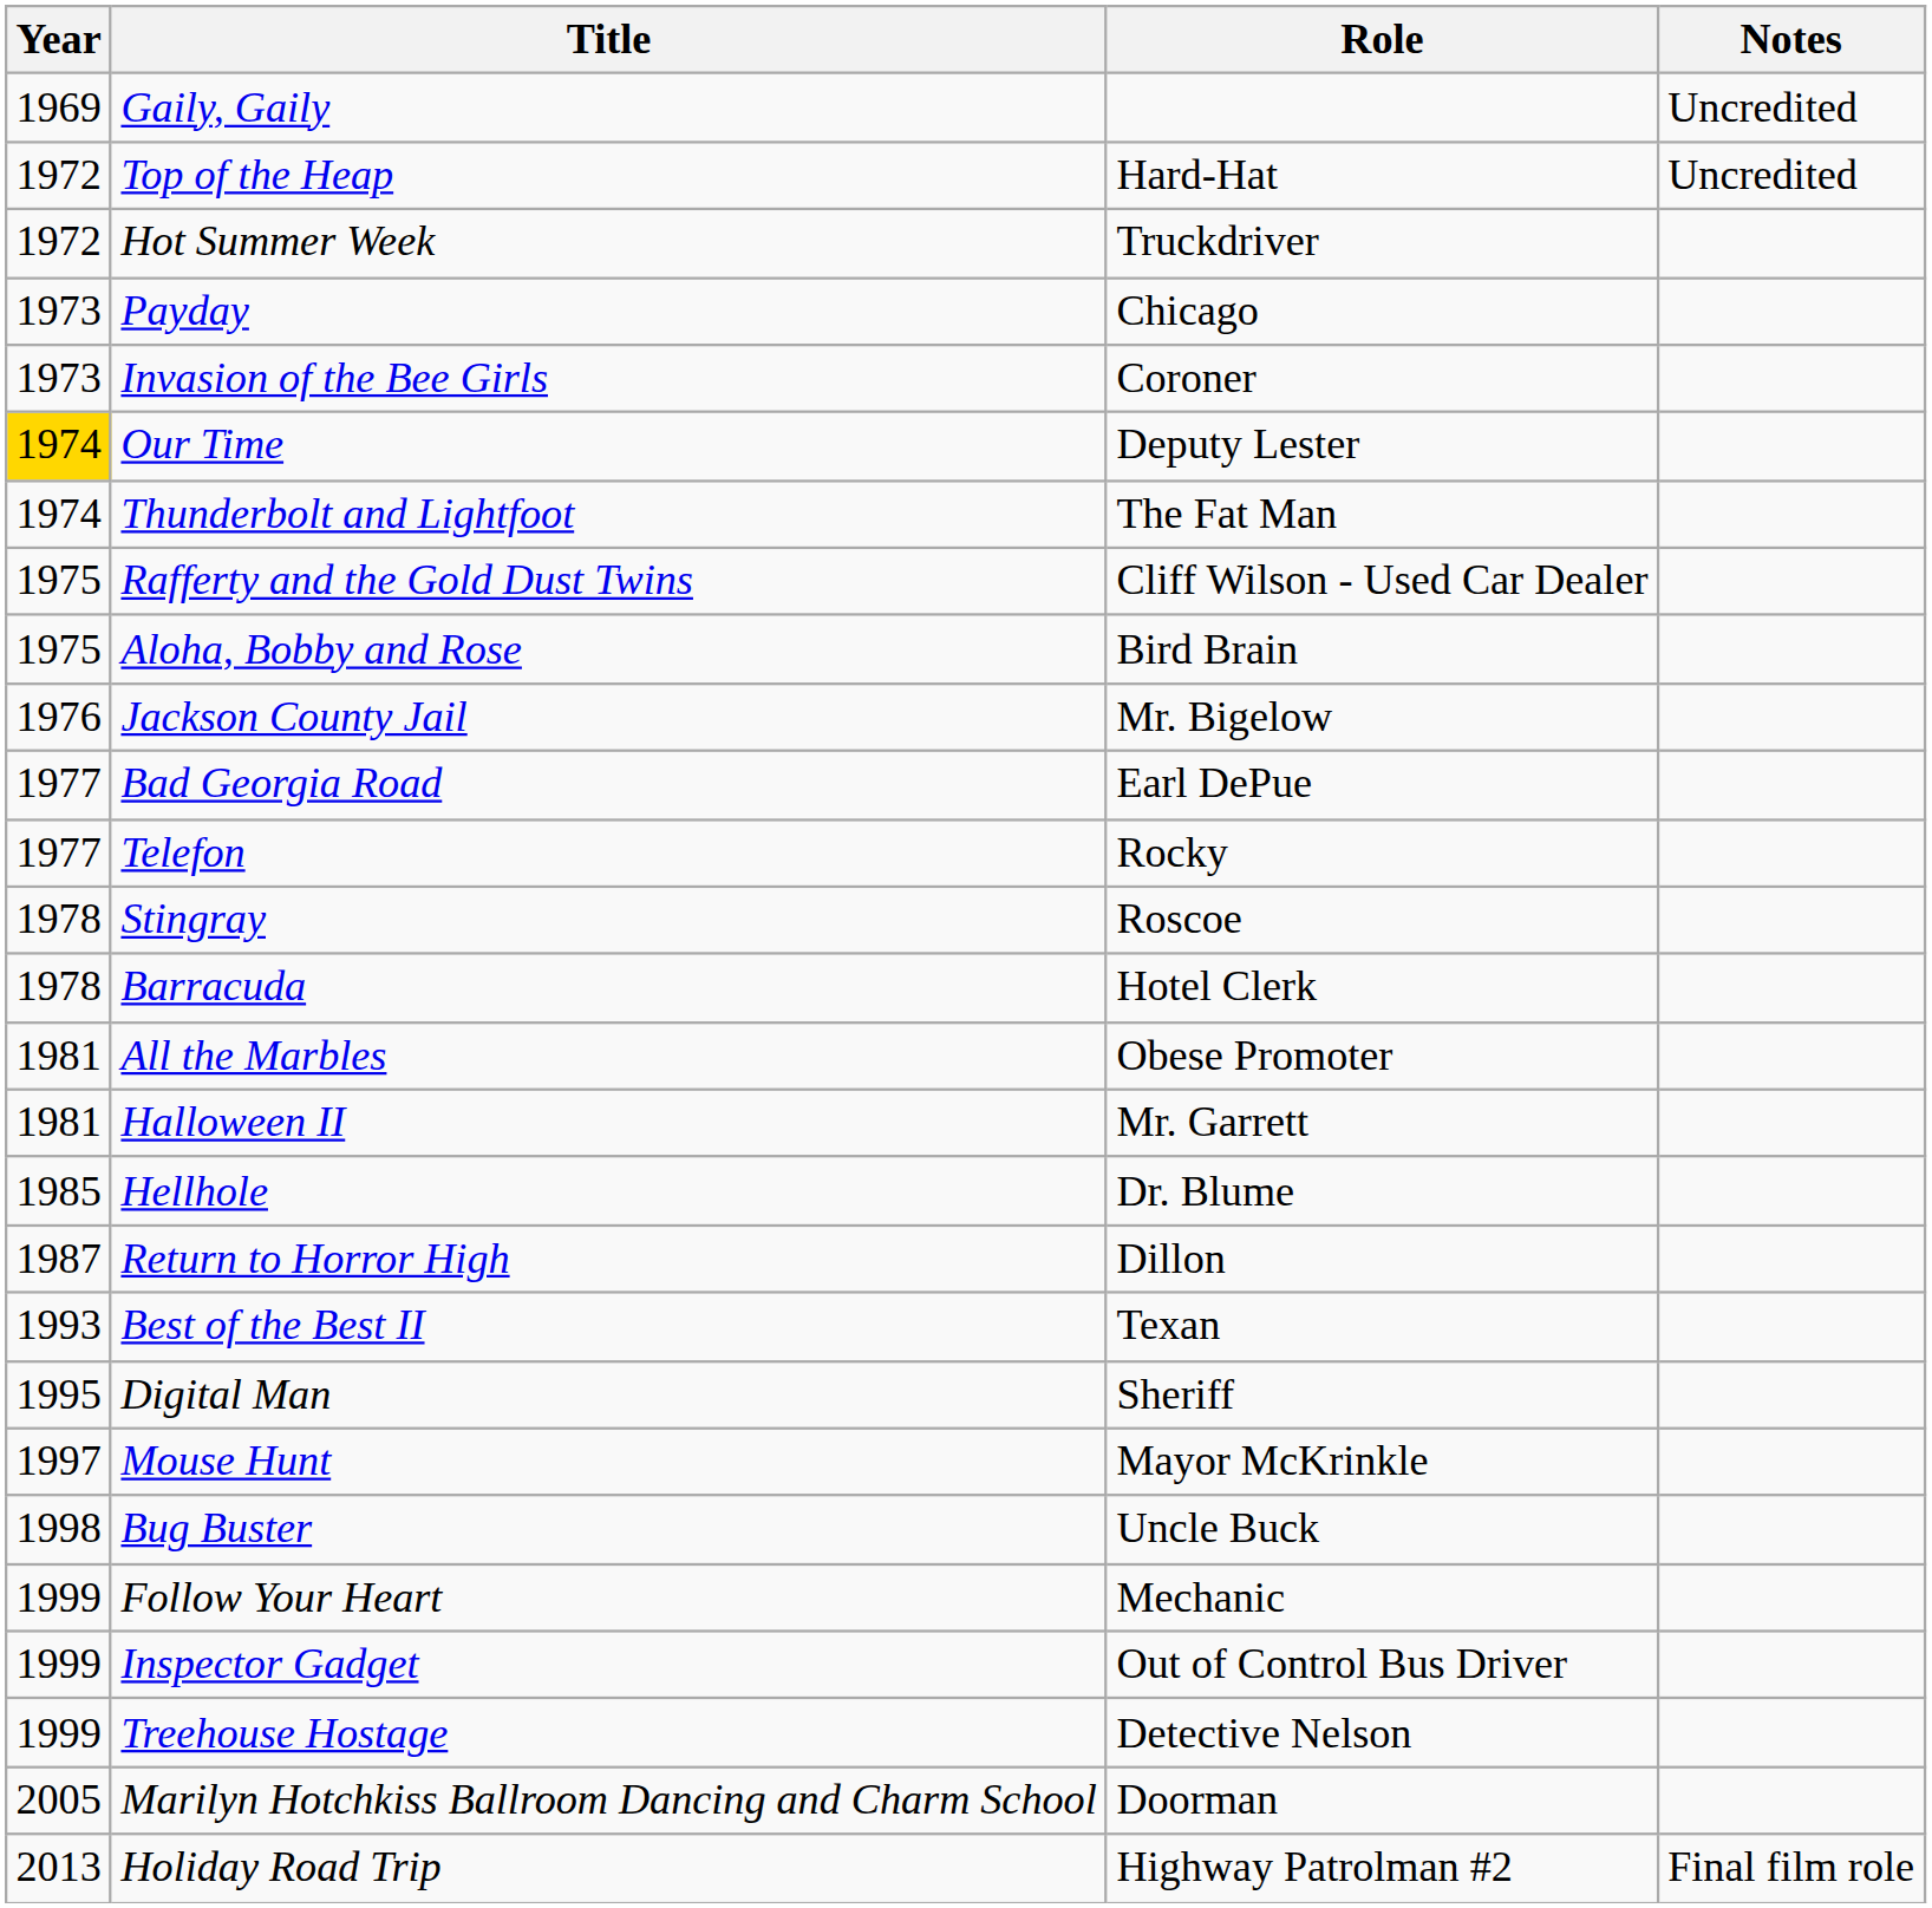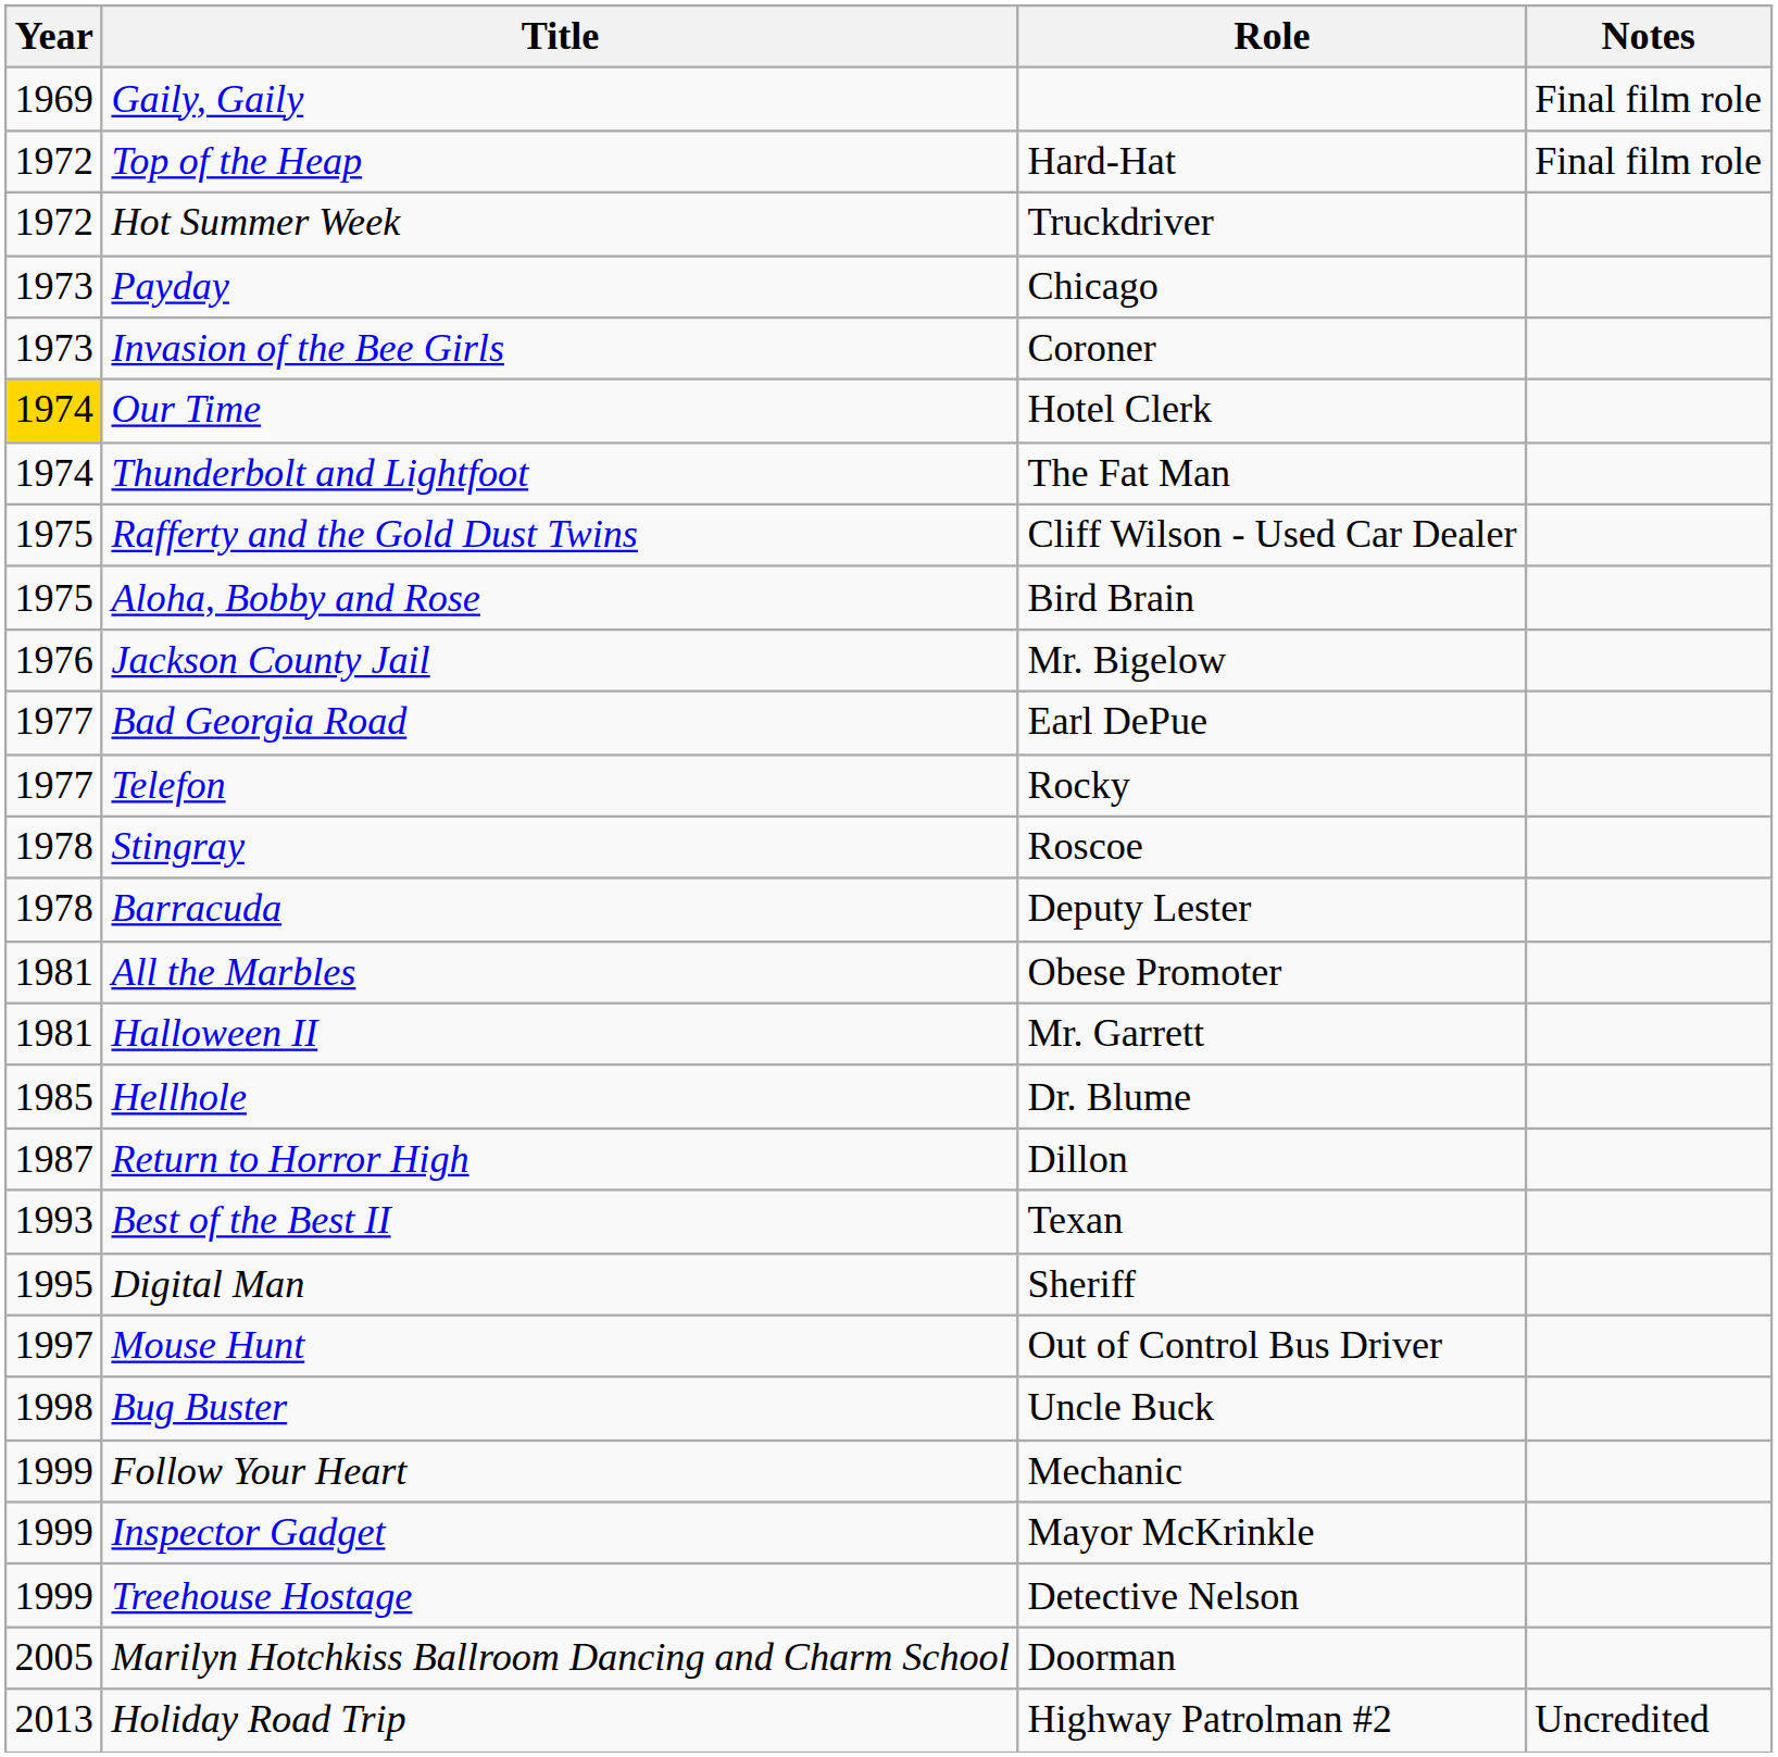 <table class="wikitable">
 <tr>
 <th>Year</th>
 <th>Title</th>
 <th>Role</th>
 <th>Notes</th>
 </tr>
 <tr>
 <td>1969</td>
 <td><em><a href='#'>Gaily, Gaily</a></em></td>
 <td></td>
-<td>Uncredited</td>
+<td>Final film role</td>
 </tr>
 <tr>
 <td>1972</td>
 <td><em><a href='#'>Top of the Heap</a></em></td>
 <td>Hard-Hat</td>
-<td>Uncredited</td>
+<td>Final film role</td>
 </tr>
 <tr>
 <td>1972</td>
 <td><em>Hot Summer Week</em></td>
 <td>Truckdriver</td>
 <td></td>
 </tr>
 <tr>
 <td>1973</td>
 <td><em><a href='#'>Payday</a></em></td>
 <td>Chicago</td>
 <td></td>
 </tr>
 <tr>
 <td>1973</td>
 <td><em><a href='#'>Invasion of the Bee Girls</a></em></td>
 <td>Coroner</td>
 <td></td>
 </tr>
 <tr>
 <td style="background: gold;">1974</td>
 <td><em><a href='#'>Our Time</a></em></td>
-<td>Deputy Lester</td>
+<td>Hotel Clerk</td>
 <td></td>
 </tr>
 <tr>
 <td>1974</td>
 <td><em><a href='#'>Thunderbolt and Lightfoot</a></em></td>
 <td>The Fat Man</td>
 <td></td>
 </tr>
 <tr>
 <td>1975</td>
 <td><em><a href='#'>Rafferty and the Gold Dust Twins</a></em></td>
 <td>Cliff Wilson - Used Car Dealer</td>
 <td></td>
 </tr>
 <tr>
 <td>1975</td>
 <td><em><a href='#'>Aloha, Bobby and Rose</a></em></td>
 <td>Bird Brain</td>
 <td></td>
 </tr>
 <tr>
 <td>1976</td>
 <td><em><a href='#'>Jackson County Jail</a></em></td>
 <td>Mr. Bigelow</td>
 <td></td>
 </tr>
 <tr>
 <td>1977</td>
 <td><em><a href='#'>Bad Georgia Road</a></em></td>
 <td>Earl DePue</td>
 <td></td>
 </tr>
 <tr>
 <td>1977</td>
 <td><em><a href='#'>Telefon</a></em></td>
 <td>Rocky</td>
 <td></td>
 </tr>
 <tr>
 <td>1978</td>
 <td><em><a href='#'>Stingray</a></em></td>
 <td>Roscoe</td>
 <td></td>
 </tr>
 <tr>
 <td>1978</td>
 <td><em><a href='#'>Barracuda</a></em></td>
-<td>Hotel Clerk</td>
+<td>Deputy Lester</td>
 <td></td>
 </tr>
 <tr>
 <td>1981</td>
 <td><em><a href='#'>All the Marbles</a></em></td>
 <td>Obese Promoter</td>
 <td></td>
 </tr>
 <tr>
 <td>1981</td>
 <td><em><a href='#'>Halloween II</a></em></td>
 <td>Mr. Garrett</td>
 <td></td>
 </tr>
 <tr>
 <td>1985</td>
 <td><em><a href='#'>Hellhole</a></em></td>
 <td>Dr. Blume</td>
 <td></td>
 </tr>
 <tr>
 <td>1987</td>
 <td><em><a href='#'>Return to Horror High</a></em></td>
 <td>Dillon</td>
 <td></td>
 </tr>
 <tr>
 <td>1993</td>
 <td><em><a href='#'>Best of the Best II</a></em></td>
 <td>Texan</td>
 <td></td>
 </tr>
 <tr>
 <td>1995</td>
 <td><em>Digital Man</em></td>
 <td>Sheriff</td>
 <td></td>
 </tr>
 <tr>
 <td>1997</td>
 <td><em><a href='#'>Mouse Hunt</a></em></td>
-<td>Mayor McKrinkle</td>
+<td>Out of Control Bus Driver</td>
 <td></td>
 </tr>
 <tr>
 <td>1998</td>
 <td><em><a href='#'>Bug Buster</a></em></td>
 <td>Uncle Buck</td>
 <td></td>
 </tr>
 <tr>
 <td>1999</td>
 <td><em>Follow Your Heart</em></td>
 <td>Mechanic</td>
 <td></td>
 </tr>
 <tr>
 <td>1999</td>
 <td><em><a href='#'>Inspector Gadget</a></em></td>
-<td>Out of Control Bus Driver</td>
+<td>Mayor McKrinkle</td>
 <td></td>
 </tr>
 <tr>
 <td>1999</td>
 <td><em><a href='#'>Treehouse Hostage</a></em></td>
 <td>Detective Nelson</td>
 <td></td>
 </tr>
 <tr>
 <td>2005</td>
 <td><em>Marilyn Hotchkiss Ballroom Dancing and Charm School</em></td>
 <td>Doorman</td>
 <td></td>
 </tr>
 <tr>
 <td>2013</td>
 <td><em>Holiday Road Trip</em></td>
 <td>Highway Patrolman #2</td>
-<td>Final film role</td>
+<td>Uncredited</td>
 </tr>
 </table>
